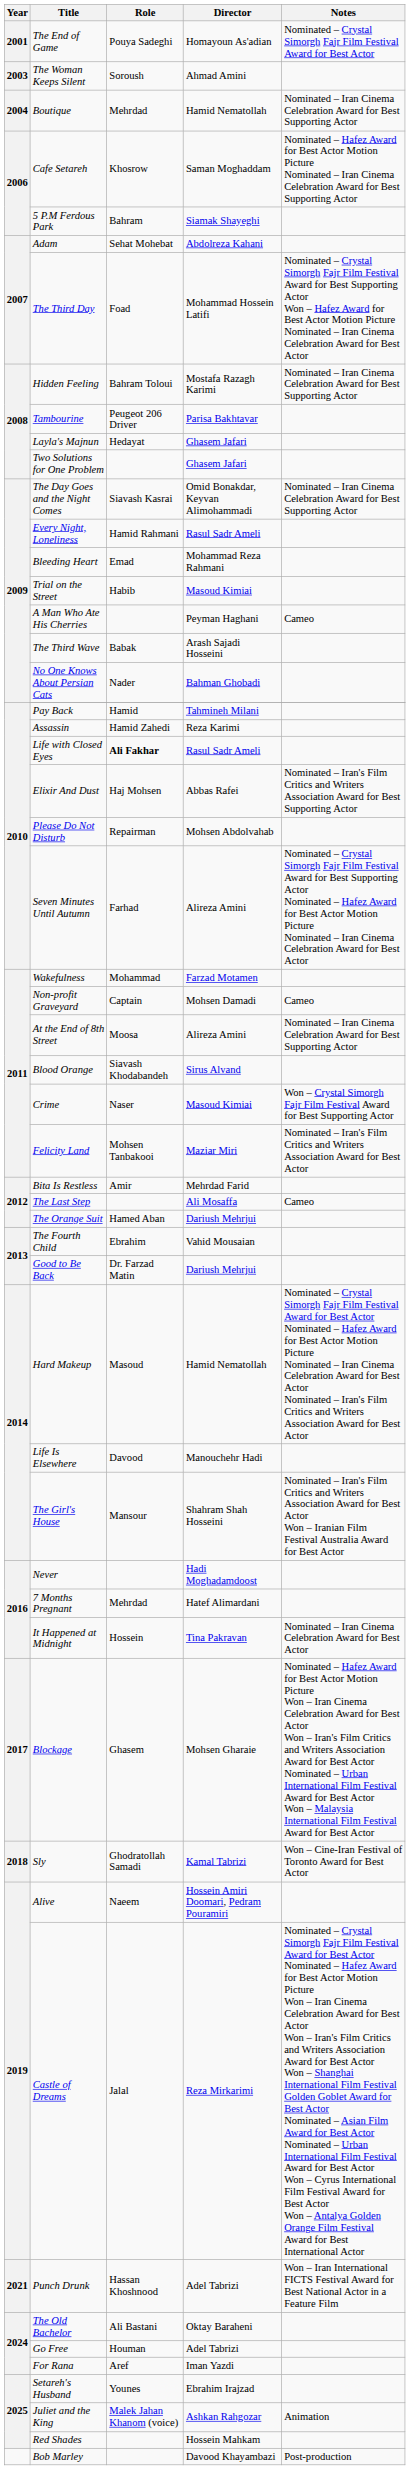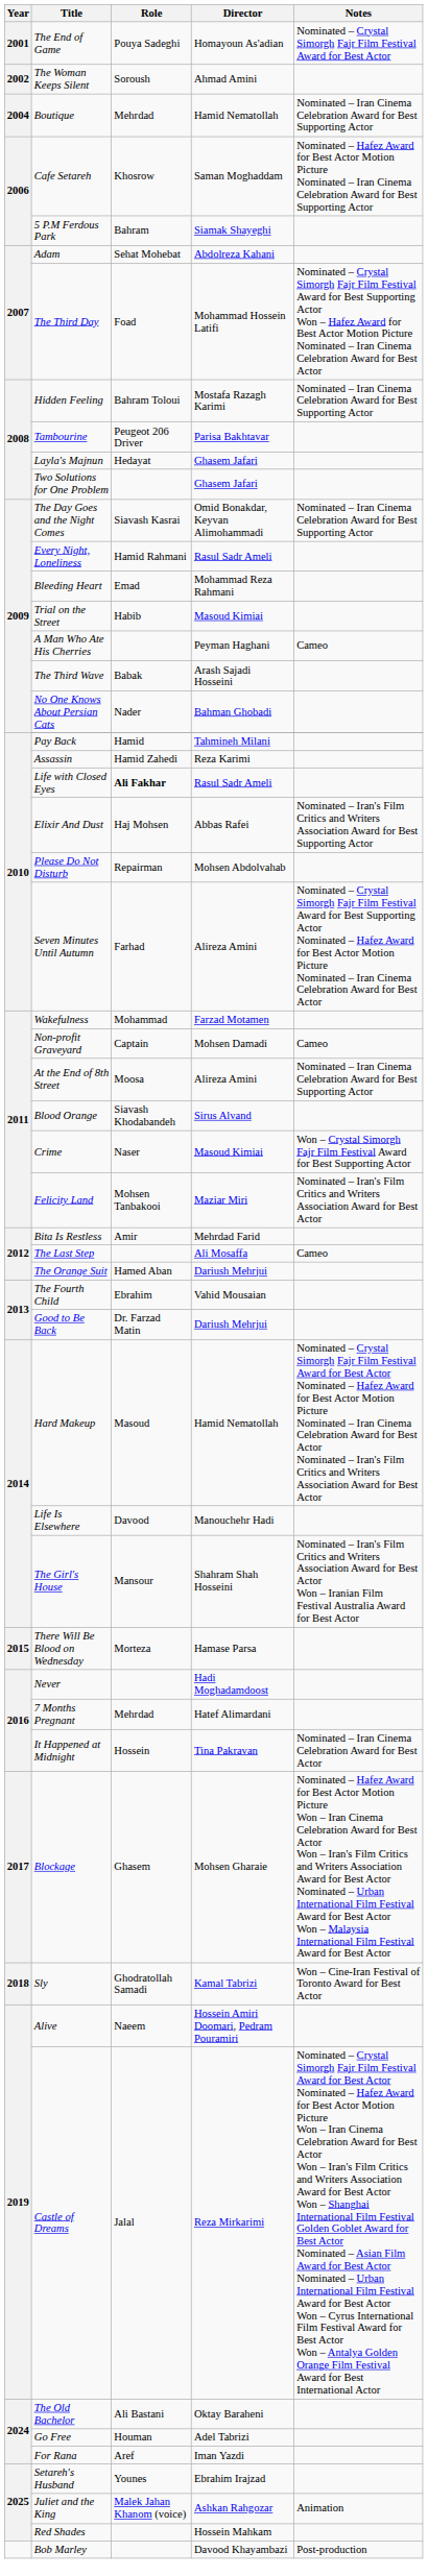 <table class="wikitable plainrowheaders sortable"  style=font-size:100%>
 <tr>
 <th scope="col">Year</th>
 <th scope="col">Title</th>
 <th scope="col">Role</th>
 <th scope="col">Director</th>
 <th>Notes</th>
 </tr>
 <tr>
 <th scope=row>2001</th>
 <td><em>The End of Game</em></td>
 <td>Pouya Sadeghi</td>
 <td>Homayoun As'adian</td>
 <td>Nominated – <a href='#'>Crystal Simorgh</a> <a href='#'>Fajr Film Festival</a> <a href='#'>Award for Best Actor</a></td>
 </tr>
 <tr>
-<th scope=row>2003</th>
+<th scope=row>2002</th>
 <td><em>The Woman Keeps Silent</em></td>
 <td>Soroush</td>
 <td>Ahmad Amini</td>
 <td></td>
 </tr>
 <tr>
 <th scope=row>2004</th>
 <td><em>Boutique</em></td>
 <td>Mehrdad</td>
 <td>Hamid Nematollah</td>
 <td>Nominated – Iran Cinema Celebration Award for Best Supporting Actor</td>
 </tr>
 <tr>
 <th scope=row rowspan="2">2006</th>
 <td><em>Cafe Setareh</em></td>
 <td>Khosrow</td>
 <td>Saman Moghaddam</td>
 <td>Nominated – <a href='#'>Hafez Award</a> for Best Actor Motion Picture<br>Nominated – Iran Cinema Celebration Award for Best Supporting Actor</td>
 </tr>
 <tr>
 <td><em>5 P.M Ferdous Park</em></td>
 <td>Bahram</td>
 <td><a href='#'>Siamak Shayeghi</a></td>
 <td></td>
 </tr>
 <tr>
 <th scope=row rowspan="2">2007</th>
 <td><em>Adam</em></td>
 <td>Sehat Mohebat</td>
 <td><a href='#'>Abdolreza Kahani</a></td>
 <td></td>
 </tr>
 <tr>
 <td><a href='#'><em>The Third Day</em></a></td>
 <td>Foad</td>
 <td>Mohammad Hossein Latifi</td>
 <td>Nominated – <a href='#'>Crystal Simorgh</a> <a href='#'>Fajr Film Festival</a> Award for Best Supporting Actor<br>Won – <a href='#'>Hafez Award</a> for Best Actor Motion Picture<br>Nominated – Iran Cinema Celebration Award for Best Actor</td>
 </tr>
 <tr>
 <th scope=row rowspan="4">2008</th>
 <td><em>Hidden Feeling</em></td>
 <td>Bahram Toloui</td>
 <td>Mostafa Razagh Karimi</td>
 <td>Nominated – Iran Cinema Celebration Award for Best Supporting Actor</td>
 </tr>
 <tr>
 <td><em><a href='#'>Tambourine</a></em></td>
 <td>Peugeot 206 Driver</td>
 <td><a href='#'>Parisa Bakhtavar</a></td>
 <td></td>
 </tr>
 <tr>
 <td><em>Layla's Majnun</em></td>
 <td>Hedayat</td>
 <td><a href='#'>Ghasem Jafari</a></td>
 <td></td>
 </tr>
 <tr>
 <td><em>Two Solutions for One Problem</em></td>
 <td></td>
 <td><a href='#'>Ghasem Jafari</a></td>
 <td></td>
 </tr>
 <tr>
 <th scope=row rowspan="7">2009</th>
 <td><em>The Day Goes and the Night Comes</em></td>
 <td>Siavash Kasrai</td>
 <td>Omid Bonakdar, Keyvan Alimohammadi</td>
 <td>Nominated – Iran Cinema Celebration Award for Best Supporting Actor</td>
 </tr>
 <tr>
 <td><em><a href='#'>Every Night, Loneliness</a></em></td>
 <td>Hamid Rahmani</td>
 <td><a href='#'>Rasul Sadr Ameli</a></td>
 <td></td>
 </tr>
 <tr>
 <td><em>Bleeding Heart</em></td>
 <td>Emad</td>
 <td>Mohammad Reza Rahmani</td>
 <td></td>
 </tr>
 <tr>
 <td><em>Trial on the Street</em></td>
 <td>Habib</td>
 <td><a href='#'>Masoud Kimiai</a></td>
 <td></td>
 </tr>
 <tr>
 <td><em>A Man Who Ate His Cherries</em></td>
 <td></td>
 <td>Peyman Haghani</td>
 <td>Cameo</td>
 </tr>
 <tr>
 <td><em>The Third Wave</em></td>
 <td>Babak</td>
 <td>Arash Sajadi Hosseini</td>
 <td></td>
 </tr>
 <tr>
 <td><em><a href='#'>No One Knows About Persian Cats</a></em></td>
 <td>Nader</td>
 <td><a href='#'>Bahman Ghobadi</a></td>
 <td></td>
 </tr>
 <tr>
 <th scope=row rowspan="7">2010</th>
 </tr>
 <tr>
 <td><em>Pay Back</em></td>
 <td>Hamid</td>
 <td><a href='#'>Tahmineh Milani</a></td>
 <td></td>
 </tr>
 <tr>
 <td><em>Assassin</em></td>
 <td>Hamid Zahedi</td>
 <td>Reza Karimi</td>
 <td></td>
 </tr>
 <tr>
 <td><em>Life with Closed Eyes</em></td>
 <td><strong>Ali Fakhar</strong></td>
 <td><a href='#'>Rasul Sadr Ameli</a></td>
 <td></td>
 </tr>
 <tr>
 <td><em>Elixir And Dust</em></td>
 <td>Haj Mohsen</td>
 <td>Abbas Rafei</td>
 <td>Nominated – Iran's Film Critics and Writers Association Award for Best Supporting Actor</td>
 </tr>
 <tr>
 <td><em><a href='#'>Please Do Not Disturb</a></em></td>
 <td>Repairman</td>
 <td>Mohsen Abdolvahab</td>
 <td></td>
 </tr>
 <tr>
 <td><em>Seven Minutes Until Autumn</em></td>
 <td>Farhad</td>
 <td>Alireza Amini</td>
 <td>Nominated – <a href='#'>Crystal Simorgh</a> <a href='#'>Fajr Film Festival</a> Award for Best Supporting Actor<br>Nominated – <a href='#'>Hafez Award</a> for Best Actor Motion Picture<br>Nominated – Iran Cinema Celebration Award for Best Actor</td>
 </tr>
 <tr>
 <th scope=row rowspan="6">2011</th>
 <td><em>Wakefulness</em></td>
 <td>Mohammad</td>
 <td><a href='#'>Farzad Motamen</a></td>
 <td></td>
 </tr>
 <tr>
 <td><em>Non-profit Graveyard</em></td>
 <td>Captain</td>
 <td>Mohsen Damadi</td>
 <td>Cameo</td>
 </tr>
 <tr>
 <td><em>At the End of 8th Street</em></td>
 <td>Moosa</td>
 <td>Alireza Amini</td>
 <td>Nominated – Iran Cinema Celebration Award for Best Supporting Actor</td>
 </tr>
 <tr>
 <td><em>Blood Orange</em></td>
 <td>Siavash Khodabandeh</td>
 <td><a href='#'>Sirus Alvand</a></td>
 <td></td>
 </tr>
 <tr>
 <td><em>Crime</em></td>
 <td>Naser</td>
 <td><a href='#'>Masoud Kimiai</a></td>
 <td>Won – <a href='#'>Crystal Simorgh</a> <a href='#'>Fajr Film Festival</a> Award for Best Supporting Actor</td>
 </tr>
 <tr>
 <td><em><a href='#'>Felicity Land</a></em></td>
 <td>Mohsen Tanbakooi</td>
 <td><a href='#'>Maziar Miri</a></td>
 <td>Nominated – Iran's Film Critics and Writers Association Award for Best Actor</td>
 </tr>
 <tr>
 <th scope=row rowspan="3">2012</th>
 <td><em>Bita Is Restless</em></td>
 <td>Amir</td>
 <td>Mehrdad Farid</td>
 <td></td>
 </tr>
 <tr>
 <td><em><a href='#'>The Last Step</a></em></td>
 <td></td>
 <td><a href='#'>Ali Mosaffa</a></td>
 <td>Cameo</td>
 </tr>
 <tr>
 <td><em><a href='#'>The Orange Suit</a></em></td>
 <td>Hamed Aban</td>
 <td><a href='#'>Dariush Mehrjui</a></td>
 <td></td>
 </tr>
 <tr>
 <th scope=row rowspan="2">2013</th>
 <td><em>The Fourth Child</em></td>
 <td>Ebrahim</td>
 <td>Vahid Mousaian</td>
 <td></td>
 </tr>
 <tr>
 <td><a href='#'><em>Good to Be Back</em></a></td>
 <td>Dr. Farzad Matin</td>
 <td><a href='#'>Dariush Mehrjui</a></td>
 <td></td>
 </tr>
 <tr>
 <th scope=row rowspan="3">2014</th>
 <td><em>Hard Makeup</em></td>
 <td>Masoud</td>
 <td>Hamid Nematollah</td>
 <td>Nominated – <a href='#'>Crystal Simorgh</a> <a href='#'>Fajr Film Festival</a> <a href='#'>Award for Best Actor</a><br>Nominated – <a href='#'>Hafez Award</a> for Best Actor Motion Picture<br>Nominated – Iran Cinema Celebration Award for Best Actor<br>Nominated – Iran's Film Critics and Writers Association Award for Best Actor</td>
 </tr>
 <tr>
 <td><em>Life Is Elsewhere</em></td>
 <td>Davood</td>
 <td>Manouchehr Hadi</td>
 <td></td>
 </tr>
 <tr>
 <td><em><a href='#'>The Girl's House</a></em></td>
 <td>Mansour</td>
 <td>Shahram Shah Hosseini</td>
 <td>Nominated – Iran's Film Critics and Writers Association Award for Best Actor<br>Won – Iranian Film Festival Australia Award for Best Actor</td>
 </tr>
 <tr>
+<th scope=row>2015</th>
+<td><em>There Will Be Blood on Wednesday</em></td>
+<td>Morteza</td>
+<td>Hamase Parsa</td>
+<td></td>
+</tr>
+<tr>
 <th scope=row rowspan="3">2016</th>
 <td><em>Never</em></td>
 <td></td>
 <td><a href='#'>Hadi Moghadamdoost</a></td>
 <td></td>
 </tr>
 <tr>
 <td><em>7 Months Pregnant</em></td>
 <td>Mehrdad</td>
 <td>Hatef Alimardani</td>
 <td></td>
 </tr>
 <tr>
 <td><em>It Happened at Midnight</em></td>
 <td>Hossein</td>
 <td><a href='#'>Tina Pakravan</a></td>
 <td>Nominated – Iran Cinema Celebration Award for Best Actor</td>
 </tr>
 <tr>
 <th scope=row>2017</th>
 <td><em><a href='#'>Blockage</a></em></td>
 <td>Ghasem</td>
 <td>Mohsen Gharaie</td>
 <td>Nominated – <a href='#'>Hafez Award</a> for Best Actor Motion Picture<br>Won – Iran Cinema Celebration Award for Best Actor<br>Won – Iran's Film Critics and Writers Association Award for Best Actor<br>Nominated – <a href='#'>Urban International Film Festival</a> Award for Best Actor<br>Won – <a href='#'>Malaysia International Film Festival</a> Award for Best Actor</td>
 </tr>
 <tr>
 <th scope=row>2018</th>
 <td><em>Sly</em></td>
 <td>Ghodratollah Samadi</td>
 <td><a href='#'>Kamal Tabrizi</a></td>
 <td>Won – Cine-Iran Festival of Toronto Award for Best Actor</td>
 </tr>
 <tr>
 <th scope=row rowspan="2">2019</th>
 <td><em>Alive</em></td>
 <td>Naeem</td>
 <td><a href='#'>Hossein Amiri Doomari</a>, <a href='#'>Pedram Pouramiri</a></td>
 <td></td>
 </tr>
 <tr>
 <td><em><a href='#'>Castle of Dreams</a></em></td>
 <td>Jalal</td>
 <td><a href='#'>Reza Mirkarimi</a></td>
 <td>Nominated – <a href='#'>Crystal Simorgh</a> <a href='#'>Fajr Film Festival</a> <a href='#'>Award for Best Actor</a><br>Nominated – <a href='#'>Hafez Award</a> for Best Actor Motion Picture<br>Won – Iran Cinema Celebration Award for Best Actor<br>Won – Iran's Film Critics and Writers Association Award for Best Actor<br>Won – <a href='#'>Shanghai International Film Festival</a> <a href='#'>Golden Goblet Award for Best Actor</a><br>Nominated – <a href='#'>Asian Film Award for Best Actor</a><br>Nominated – <a href='#'>Urban International Film Festival</a> Award for Best Actor<br>Won – Cyrus International Film Festival Award for Best Actor<br>Won – <a href='#'>Antalya Golden Orange Film Festival</a> Award for Best International Actor</td>
-</tr>
-<tr>
-<th scope=row>2021</th>
-<td><em>Punch Drunk</em></td>
-<td>Hassan Khoshnood</td>
-<td>Adel Tabrizi</td>
-<td>Won – Iran International FICTS Festival Award for Best National Actor in a Feature Film</td>
 </tr>
 <tr>
 <th rowspan="3" scope="row">2024</th>
 <td><em><a href='#'>The Old Bachelor</a></em></td>
 <td>Ali Bastani</td>
 <td>Oktay Baraheni</td>
 <td></td>
 </tr>
 <tr>
 <td><em>Go Free</em></td>
 <td>Houman</td>
 <td>Adel Tabrizi</td>
 <td></td>
 </tr>
 <tr>
 <td><em>For Rana</em></td>
 <td>Aref</td>
 <td>Iman Yazdi</td>
 <td></td>
 </tr>
 <tr>
 <th rowspan="3" scope="row">2025</th>
 <td><em>Setareh's Husband</em></td>
 <td>Younes</td>
 <td>Ebrahim Irajzad</td>
 <td></td>
 </tr>
 <tr>
 <td><em>Juliet and the King</em></td>
 <td><a href='#'>Malek Jahan Khanom</a> (voice)</td>
 <td><a href='#'>Ashkan Rahgozar</a></td>
 <td>Animation</td>
 </tr>
 <tr>
 <td><em>Red Shades</em></td>
 <td></td>
 <td>Hossein Mahkam</td>
 <td></td>
 </tr>
 <tr>
 <td></td>
 <td><em>Bob Marley</em></td>
 <td></td>
 <td>Davood Khayambazi</td>
 <td>Post-production</td>
 </tr>
 </table>
